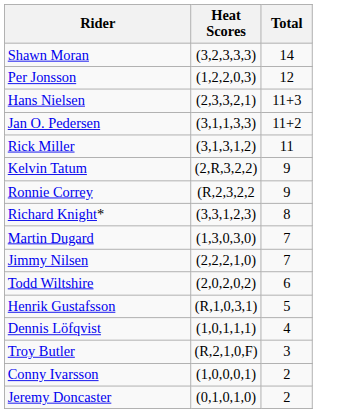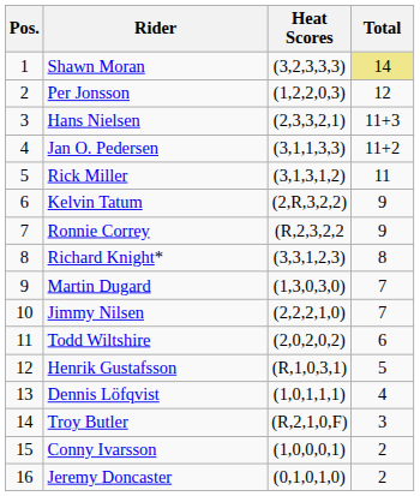 <table class=wikitable>
 <tr>
+<th width=25px>Pos.</th>
 <th width=200px>Rider</th>
 <th width=70px>Heat Scores</th>
 <th width=50px>Total</th>
 </tr>
 <tr align=center >
+<td>1</td>
 <td align=left> <a href='#'>Shawn Moran</a></td>
 <td>(3,2,3,3,3)</td>
-<td>14</td>
+<td style="background: khaki;">14</td>
 </tr>
 <tr align=center >
+<td>2</td>
 <td align=left> <a href='#'>Per Jonsson</a></td>
 <td>(1,2,2,0,3)</td>
 <td>12</td>
 </tr>
 <tr align=center >
+<td>3</td>
 <td align=left> <a href='#'>Hans Nielsen</a></td>
 <td>(2,3,3,2,1)</td>
 <td>11+3</td>
 </tr>
 <tr align=center >
+<td>4</td>
 <td align=left> <a href='#'>Jan O. Pedersen</a></td>
 <td>(3,1,1,3,3)</td>
 <td>11+2</td>
 </tr>
 <tr align=center >
+<td>5</td>
 <td align=left> <a href='#'>Rick Miller</a></td>
 <td>(3,1,3,1,2)</td>
 <td>11</td>
 </tr>
 <tr align=center >
+<td>6</td>
 <td align=left> <a href='#'>Kelvin Tatum</a></td>
 <td>(2,R,3,2,2)</td>
 <td>9</td>
 </tr>
 <tr align=center >
+<td>7</td>
 <td align=left> <a href='#'>Ronnie Correy</a></td>
 <td>(R,2,3,2,2</td>
 <td>9</td>
 </tr>
 <tr align=center >
+<td>8</td>
 <td align=left> <a href='#'>Richard Knight</a>*</td>
 <td>(3,3,1,2,3)</td>
 <td>8</td>
 </tr>
 <tr align=center >
+<td>9</td>
 <td align=left> <a href='#'>Martin Dugard</a></td>
 <td>(1,3,0,3,0)</td>
 <td>7</td>
 </tr>
 <tr align=center >
+<td>10</td>
 <td align=left> <a href='#'>Jimmy Nilsen</a></td>
 <td>(2,2,2,1,0)</td>
 <td>7</td>
 </tr>
 <tr align=center >
+<td>11</td>
 <td align=left> <a href='#'>Todd Wiltshire</a></td>
 <td>(2,0,2,0,2)</td>
 <td>6</td>
 </tr>
 <tr align=center >
+<td>12</td>
 <td align=left> <a href='#'>Henrik Gustafsson</a></td>
 <td>(R,1,0,3,1)</td>
 <td>5</td>
 </tr>
 <tr align=center>
+<td>13</td>
 <td align=left> <a href='#'>Dennis Löfqvist</a></td>
 <td>(1,0,1,1,1)</td>
 <td>4</td>
 </tr>
 <tr align=center>
+<td>14</td>
 <td align=left> <a href='#'>Troy Butler</a></td>
 <td>(R,2,1,0,F)</td>
 <td>3</td>
 </tr>
 <tr align=center>
+<td>15</td>
 <td align=left> <a href='#'>Conny Ivarsson</a></td>
 <td>(1,0,0,0,1)</td>
 <td>2</td>
 </tr>
 <tr align=center>
+<td>16</td>
 <td align=left> <a href='#'>Jeremy Doncaster</a></td>
 <td>(0,1,0,1,0)</td>
 <td>2</td>
 </tr>
 </table>
